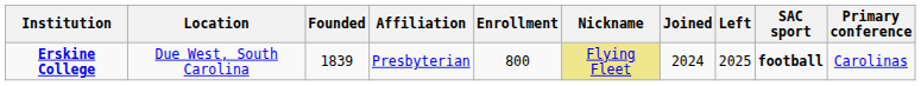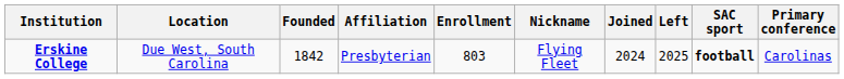 <table class="wikitable sortable" style="text-align:center">
 <tr>
 <th>Institution</th>
 <th>Location</th>
 <th>Founded</th>
 <th>Affiliation</th>
 <th>Enrollment</th>
 <th>Nickname</th>
 <th>Joined</th>
 <th>Left</th>
 <th>SAC<br>sport</th>
 <th>Primary<br>conference</th>
 </tr>
 <tr>
 <td><strong><a href='#'>Erskine College</a></strong></td>
 <td><a href='#'>Due West, South Carolina</a></td>
-<td>1839</td>
+<td>1842</td>
 <td><a href='#'>Presbyterian</a></td>
-<td>800</td>
-<td style="background: khaki;"><a href='#'>Flying Fleet</a></td>
+<td>803</td>
+<td><a href='#'>Flying Fleet</a></td>
 <td>2024</td>
 <td>2025</td>
 <td><strong>football</strong></td>
 <td><a href='#'>Carolinas</a></td>
 </tr>
 </table>
